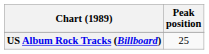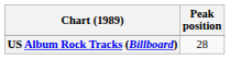 <table class="wikitable sortable plainrowheaders">
 <tr>
 <th scope="col">Chart (1989)</th>
 <th scope="col">Peak<br>position</th>
 </tr>
 <tr>
 </tr>
 <tr>
 </tr>
 <tr>
 </tr>
 <tr>
 </tr>
 <tr>
 <th scope="row">US <a href='#'>Album Rock Tracks</a> (<em><a href='#'>Billboard</a></em>)</th>
-<td style="text-align:center;">25</td>
+<td style="text-align:center;">28</td>
 </tr>
 </table>
